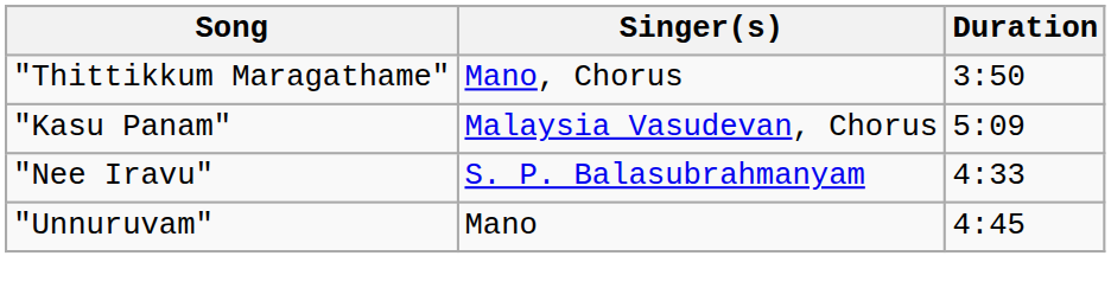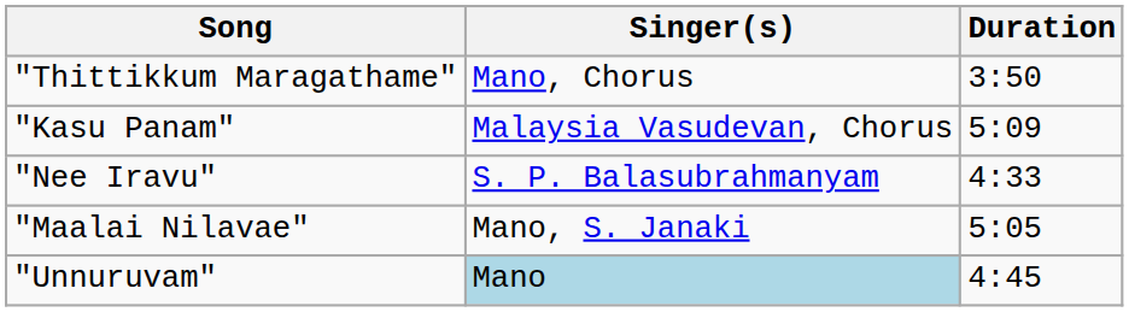 <table class="wikitable" style="font-size:95%;">
 <tr>
 <th>Song</th>
 <th>Singer(s)</th>
 <th>Duration</th>
 </tr>
 <tr>
 <td>"Thittikkum Maragathame"</td>
 <td><a href='#'>Mano</a>, Chorus</td>
 <td>3:50</td>
 </tr>
 <tr>
 <td>"Kasu Panam"</td>
 <td><a href='#'>Malaysia Vasudevan</a>, Chorus</td>
 <td>5:09</td>
 </tr>
 <tr>
 <td>"Nee Iravu"</td>
 <td><a href='#'>S. P. Balasubrahmanyam</a></td>
 <td>4:33</td>
 </tr>
 <tr>
+<td>"Maalai Nilavae"</td>
+<td>Mano, <a href='#'>S. Janaki</a></td>
+<td>5:05</td>
+</tr>
+<tr>
 <td>"Unnuruvam"</td>
-<td>Mano</td>
+<td style="background: lightblue;">Mano</td>
 <td>4:45</td>
 </tr>
 </table>
